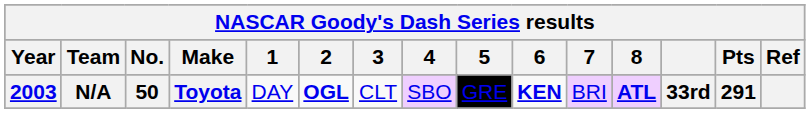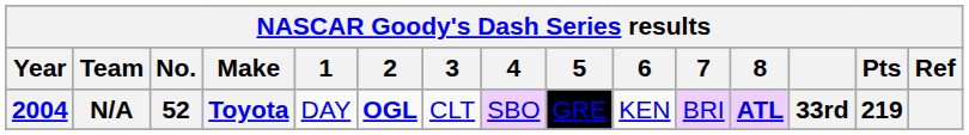 <table class="wikitable" style="text-align:center; font-size:75%">
 <tr>
 <th colspan=32><a href='#'>NASCAR Goody's Dash Series</a> results</th>
 </tr>
 <tr>
 <th>Year</th>
 <th>Team</th>
 <th>No.</th>
 <th>Make</th>
 <th>1</th>
 <th>2</th>
 <th>3</th>
 <th>4</th>
 <th>5</th>
 <th>6</th>
 <th>7</th>
 <th>8</th>
 <th></th>
 <th>Pts</th>
 <th>Ref</th>
 </tr>
 <tr>
-<th><a href='#'>2003</a></th>
+<th><a href='#'>2004</a></th>
 <th>N/A</th>
-<th>50</th>
+<th>52</th>
 <th><a href='#'>Toyota</a></th>
 <td><a href='#'>DAY</a></td>
 <td><strong><a href='#'>OGL</a></strong></td>
 <td><a href='#'>CLT</a></td>
 <td style="background:#EFCFFF;"><a href='#'>SBO</a><br></td>
 <td style="background-color:#000000;color:white;"><a href='#'><span>GRE</span></a><br></td>
-<td><strong><a href='#'>KEN</a></strong></td>
+<td><a href='#'>KEN</a></td>
 <td style="background:#EFCFFF;"><a href='#'>BRI</a><br></td>
 <td style="background:#EFCFFF;"><strong><a href='#'>ATL</a></strong><br></td>
 <th>33rd</th>
-<th>291</th>
+<th>219</th>
 <th></th>
 </tr>
 </table>
